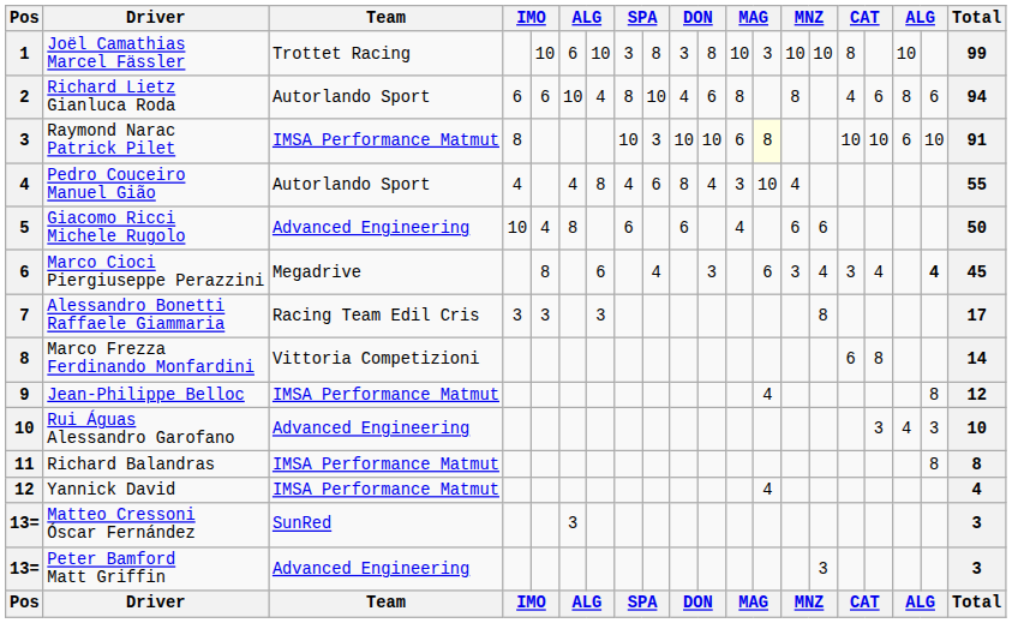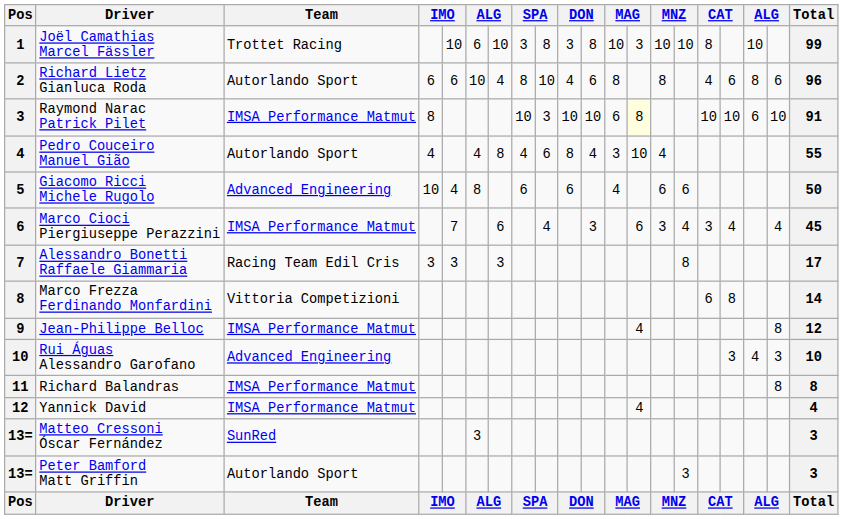 <table class="wikitable" style="font-size:85%; text-align:center;">
 <tr>
 <th>Pos</th>
 <th>Driver</th>
 <th>Team</th>
 <th colspan=2><a href='#'>IMO</a><br></th>
 <th colspan=2><a href='#'>ALG</a><br></th>
 <th colspan=2><a href='#'>SPA</a><br></th>
 <th colspan=2><a href='#'>DON</a><br></th>
 <th colspan=2><a href='#'>MAG</a><br></th>
 <th colspan=2><a href='#'>MNZ</a><br></th>
 <th colspan=2><a href='#'>CAT</a><br></th>
 <th colspan=2><a href='#'>ALG</a><br></th>
 <th>Total</th>
 </tr>
 <tr>
 <th>1</th>
 <td align=left> <a href='#'>Joël Camathias</a><br> <a href='#'>Marcel Fässler</a></td>
 <td align=left> Trottet Racing</td>
 <td></td>
 <td>10</td>
 <td>6</td>
 <td>10</td>
 <td>3</td>
 <td>8</td>
 <td>3</td>
 <td>8</td>
 <td>10</td>
 <td>3</td>
 <td>10</td>
 <td>10</td>
 <td>8</td>
 <td></td>
 <td>10</td>
 <td></td>
 <th>99</th>
 </tr>
 <tr>
 <th>2</th>
 <td align=left> <a href='#'>Richard Lietz</a><br> Gianluca Roda</td>
 <td align=left> Autorlando Sport</td>
 <td>6</td>
 <td>6</td>
 <td>10</td>
 <td>4</td>
 <td>8</td>
 <td>10</td>
 <td>4</td>
 <td>6</td>
 <td>8</td>
 <td></td>
 <td>8</td>
 <td></td>
 <td>4</td>
 <td>6</td>
 <td>8</td>
 <td>6</td>
-<th>94</th>
+<th>96</th>
 </tr>
 <tr>
 <th>3</th>
 <td align=left> Raymond Narac<br> <a href='#'>Patrick Pilet</a></td>
 <td align=left> <a href='#'>IMSA Performance Matmut</a></td>
 <td>8</td>
 <td></td>
 <td></td>
 <td></td>
 <td>10</td>
 <td>3</td>
 <td>10</td>
 <td>10</td>
 <td>6</td>
 <td style="background: lightyellow;">8</td>
 <td></td>
 <td></td>
 <td>10</td>
 <td>10</td>
 <td>6</td>
 <td>10</td>
 <th>91</th>
 </tr>
 <tr>
 <th>4</th>
 <td align=left> <a href='#'>Pedro Couceiro</a><br> <a href='#'>Manuel Gião</a></td>
 <td align=left> Autorlando Sport</td>
 <td>4</td>
 <td></td>
 <td>4</td>
 <td>8</td>
 <td>4</td>
 <td>6</td>
 <td>8</td>
 <td>4</td>
 <td>3</td>
 <td>10</td>
 <td>4</td>
 <td></td>
 <td></td>
 <td></td>
 <td></td>
 <td></td>
 <th>55</th>
 </tr>
 <tr>
 <th>5</th>
 <td align=left> <a href='#'>Giacomo Ricci</a><br> <a href='#'>Michele Rugolo</a></td>
 <td align=left> <a href='#'>Advanced Engineering</a></td>
 <td>10</td>
 <td>4</td>
 <td>8</td>
 <td></td>
 <td>6</td>
 <td></td>
 <td>6</td>
 <td></td>
 <td>4</td>
 <td></td>
 <td>6</td>
 <td>6</td>
 <td></td>
 <td></td>
 <td></td>
 <td></td>
 <th>50</th>
 </tr>
 <tr>
 <th>6</th>
 <td align=left> <a href='#'>Marco Cioci</a><br> Piergiuseppe Perazzini</td>
-<td align=left> Megadrive</td>
+<td align=left> <a href='#'>IMSA Performance Matmut</a></td>
 <td></td>
-<td>8</td>
+<td>7</td>
 <td></td>
 <td>6</td>
 <td></td>
 <td>4</td>
 <td></td>
 <td>3</td>
 <td></td>
 <td>6</td>
 <td>3</td>
 <td>4</td>
 <td>3</td>
 <td>4</td>
 <td></td>
-<td><strong>4</strong></td>
+<td>4</td>
 <th>45</th>
 </tr>
 <tr>
 <th>7</th>
 <td align=left> <a href='#'>Alessandro Bonetti</a><br> <a href='#'>Raffaele Giammaria</a></td>
 <td align=left> Racing Team Edil Cris</td>
 <td>3</td>
 <td>3</td>
 <td></td>
 <td>3</td>
 <td></td>
 <td></td>
 <td></td>
 <td></td>
 <td></td>
 <td></td>
 <td></td>
 <td>8</td>
 <td></td>
 <td></td>
 <td></td>
 <td></td>
 <th>17</th>
 </tr>
 <tr>
 <th>8</th>
 <td align=left> Marco Frezza<br> <a href='#'>Ferdinando Monfardini</a></td>
 <td align=left> Vittoria Competizioni</td>
 <td></td>
 <td></td>
 <td></td>
 <td></td>
 <td></td>
 <td></td>
 <td></td>
 <td></td>
 <td></td>
 <td></td>
 <td></td>
 <td></td>
 <td>6</td>
 <td>8</td>
 <td></td>
 <td></td>
 <th>14</th>
 </tr>
 <tr>
 <th>9</th>
 <td align=left> <a href='#'>Jean-Philippe Belloc</a></td>
 <td align=left> <a href='#'>IMSA Performance Matmut</a></td>
 <td></td>
 <td></td>
 <td></td>
 <td></td>
 <td></td>
 <td></td>
 <td></td>
 <td></td>
 <td></td>
 <td>4</td>
 <td></td>
 <td></td>
 <td></td>
 <td></td>
 <td></td>
 <td>8</td>
 <th>12</th>
 </tr>
 <tr>
 <th>10</th>
 <td align=left> <a href='#'>Rui Águas</a><br> Alessandro Garofano</td>
 <td align=left> <a href='#'>Advanced Engineering</a></td>
 <td></td>
 <td></td>
 <td></td>
 <td></td>
 <td></td>
 <td></td>
 <td></td>
 <td></td>
 <td></td>
 <td></td>
 <td></td>
 <td></td>
 <td></td>
 <td>3</td>
 <td>4</td>
 <td>3</td>
 <th>10</th>
 </tr>
 <tr>
 <th>11</th>
 <td align=left> Richard Balandras</td>
 <td align=left> <a href='#'>IMSA Performance Matmut</a></td>
 <td></td>
 <td></td>
 <td></td>
 <td></td>
 <td></td>
 <td></td>
 <td></td>
 <td></td>
 <td></td>
 <td></td>
 <td></td>
 <td></td>
 <td></td>
 <td></td>
 <td></td>
 <td>8</td>
 <th>8</th>
 </tr>
 <tr>
 <th>12</th>
 <td align=left> Yannick David</td>
 <td align=left> <a href='#'>IMSA Performance Matmut</a></td>
 <td></td>
 <td></td>
 <td></td>
 <td></td>
 <td></td>
 <td></td>
 <td></td>
 <td></td>
 <td></td>
 <td>4</td>
 <td></td>
 <td></td>
 <td></td>
 <td></td>
 <td></td>
 <td></td>
 <th>4</th>
 </tr>
 <tr>
 <th>13=</th>
 <td align=left> <a href='#'>Matteo Cressoni</a><br> Óscar Fernández</td>
 <td align=left> <a href='#'>SunRed</a></td>
 <td></td>
 <td></td>
 <td>3</td>
 <td></td>
 <td></td>
 <td></td>
 <td></td>
 <td></td>
 <td></td>
 <td></td>
 <td></td>
 <td></td>
 <td></td>
 <td></td>
 <td></td>
 <td></td>
 <th>3</th>
 </tr>
 <tr>
 <th>13=</th>
 <td align=left> <a href='#'>Peter Bamford</a><br> Matt Griffin</td>
-<td align=left> <a href='#'>Advanced Engineering</a></td>
+<td align=left> Autorlando Sport</td>
 <td></td>
 <td></td>
 <td></td>
 <td></td>
 <td></td>
 <td></td>
 <td></td>
 <td></td>
 <td></td>
 <td></td>
 <td></td>
 <td>3</td>
 <td></td>
 <td></td>
 <td></td>
 <td></td>
 <th>3</th>
 </tr>
 <tr>
 <th>Pos</th>
 <th>Driver</th>
 <th>Team</th>
 <th colspan=2><a href='#'>IMO</a><br></th>
 <th colspan=2><a href='#'>ALG</a><br></th>
 <th colspan=2><a href='#'>SPA</a><br></th>
 <th colspan=2><a href='#'>DON</a><br></th>
 <th colspan=2><a href='#'>MAG</a><br></th>
 <th colspan=2><a href='#'>MNZ</a><br></th>
 <th colspan=2><a href='#'>CAT</a><br></th>
 <th colspan=2><a href='#'>ALG</a><br></th>
 <th>Total</th>
 </tr>
 </table>
